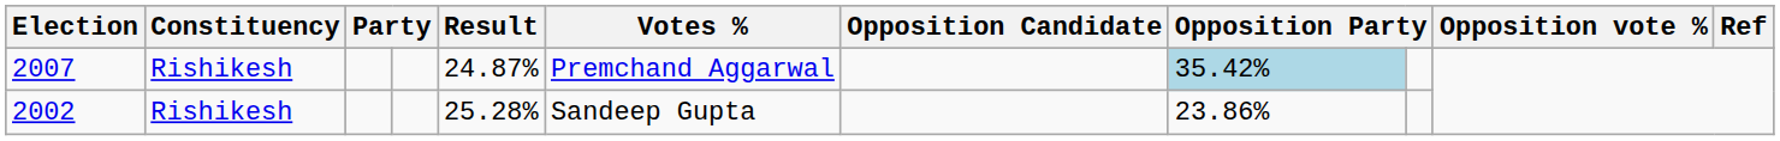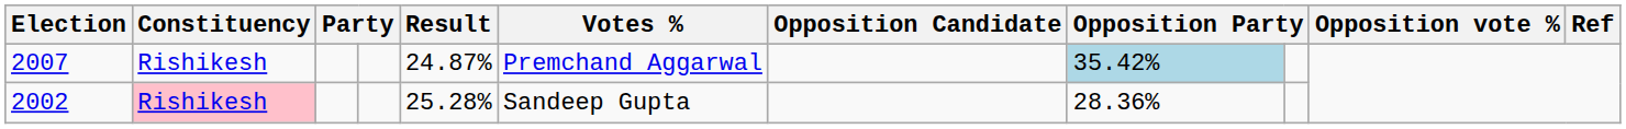 <table class="wikitable sortable">
 <tr>
 <th>Election</th>
 <th>Constituency</th>
 <th colspan="2">Party</th>
 <th>Result</th>
 <th>Votes %</th>
 <th>Opposition Candidate</th>
 <th colspan="2">Opposition Party</th>
 <th>Opposition vote %</th>
 <th>Ref</th>
 </tr>
 <tr>
 <td><a href='#'>2007</a></td>
 <td><a href='#'>Rishikesh</a></td>
 <td></td>
 <td></td>
 <td>24.87%</td>
 <td><a href='#'>Premchand Aggarwal</a></td>
 <td></td>
 <td style="background: lightblue;">35.42%</td>
 <td></td>
 </tr>
 <tr>
 <td><a href='#'>2002</a></td>
-<td><a href='#'>Rishikesh</a></td>
+<td style="background: pink;"><a href='#'>Rishikesh</a></td>
 <td></td>
 <td></td>
 <td>25.28%</td>
 <td>Sandeep Gupta</td>
 <td></td>
-<td>23.86%</td>
+<td>28.36%</td>
 <td></td>
 </tr>
 </table>
